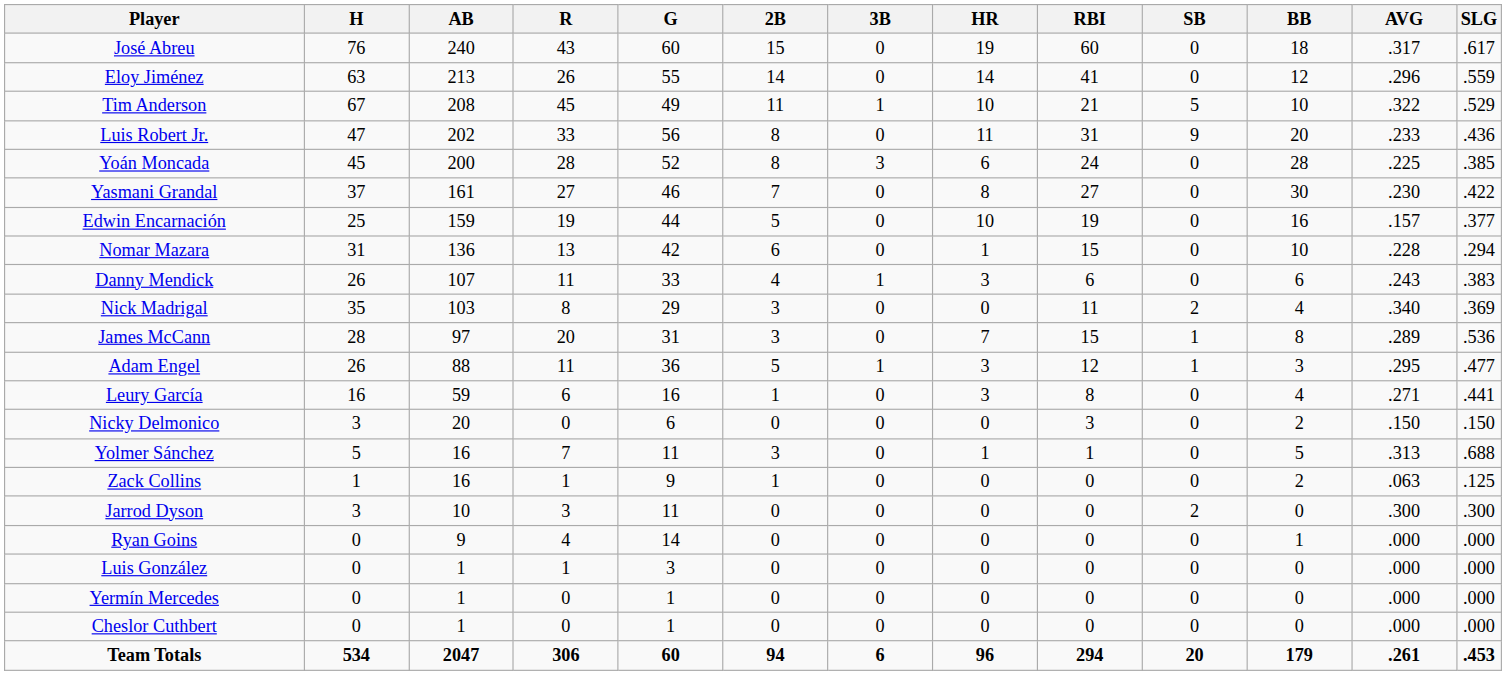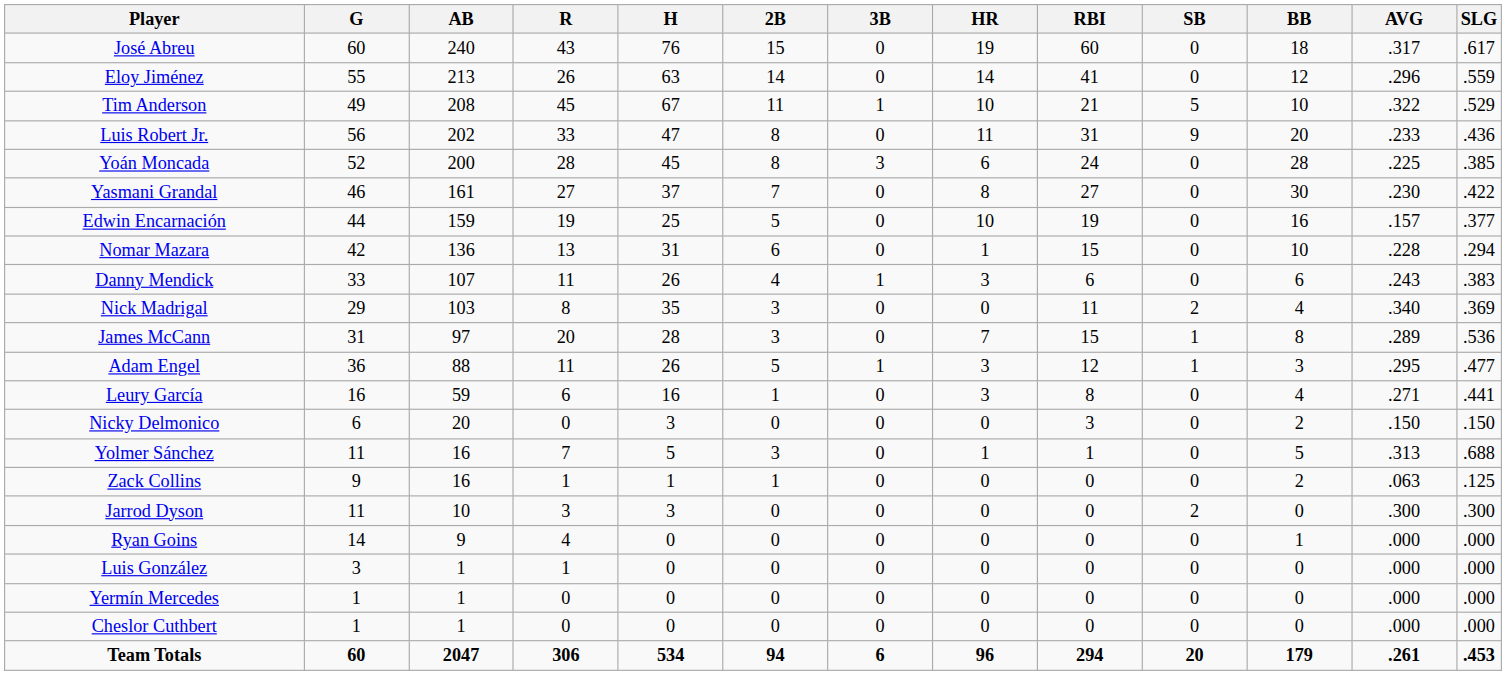 <table class=wikitable style="text-align:center">
 <tr>
 <th bgcolor=#DDDDFF; width="20%">Player</th>
-<th bgcolor=#DDDDFF; width="7%">H</th>
+<th bgcolor=#DDDDFF; width="7%">G</th>
 <th bgcolor=#DDDDFF; width="7%">AB</th>
 <th bgcolor=#DDDDFF; width="7%">R</th>
-<th bgcolor=#DDDDFF; width="7%">G</th>
+<th bgcolor=#DDDDFF; width="7%">H</th>
 <th bgcolor=#DDDDFF; width="7%">2B</th>
 <th bgcolor=#DDDDFF; width="7%">3B</th>
 <th bgcolor=#DDDDFF; width="7%">HR</th>
 <th bgcolor=#DDDDFF; width="7%">RBI</th>
 <th bgcolor=#DDDDFF; width="7%">SB</th>
 <th bgcolor=#DDDDFF; width="7%">BB</th>
 <th bgcolor=#DDDDFF; width="7%">AVG</th>
 <th bgcolor=#DDDDFF; width="7%">SLG</th>
 </tr>
 <tr>
 <td><a href='#'>José Abreu</a></td>
-<td>76</td>
+<td>60</td>
 <td>240</td>
 <td>43</td>
-<td>60</td>
+<td>76</td>
 <td>15</td>
 <td>0</td>
 <td>19</td>
 <td>60</td>
 <td>0</td>
 <td>18</td>
 <td>.317</td>
 <td>.617</td>
 </tr>
 <tr>
 <td><a href='#'>Eloy Jiménez</a></td>
-<td>63</td>
+<td>55</td>
 <td>213</td>
 <td>26</td>
-<td>55</td>
+<td>63</td>
 <td>14</td>
 <td>0</td>
 <td>14</td>
 <td>41</td>
 <td>0</td>
 <td>12</td>
 <td>.296</td>
 <td>.559</td>
 </tr>
 <tr>
 <td><a href='#'>Tim Anderson</a></td>
-<td>67</td>
+<td>49</td>
 <td>208</td>
 <td>45</td>
-<td>49</td>
+<td>67</td>
 <td>11</td>
 <td>1</td>
 <td>10</td>
 <td>21</td>
 <td>5</td>
 <td>10</td>
 <td>.322</td>
 <td>.529</td>
 </tr>
 <tr>
 <td><a href='#'>Luis Robert Jr.</a></td>
-<td>47</td>
+<td>56</td>
 <td>202</td>
 <td>33</td>
-<td>56</td>
+<td>47</td>
 <td>8</td>
 <td>0</td>
 <td>11</td>
 <td>31</td>
 <td>9</td>
 <td>20</td>
 <td>.233</td>
 <td>.436</td>
 </tr>
 <tr>
 <td><a href='#'>Yoán Moncada</a></td>
-<td>45</td>
+<td>52</td>
 <td>200</td>
 <td>28</td>
-<td>52</td>
+<td>45</td>
 <td>8</td>
 <td>3</td>
 <td>6</td>
 <td>24</td>
 <td>0</td>
 <td>28</td>
 <td>.225</td>
 <td>.385</td>
 </tr>
 <tr>
 <td><a href='#'>Yasmani Grandal</a></td>
-<td>37</td>
+<td>46</td>
 <td>161</td>
 <td>27</td>
-<td>46</td>
+<td>37</td>
 <td>7</td>
 <td>0</td>
 <td>8</td>
 <td>27</td>
 <td>0</td>
 <td>30</td>
 <td>.230</td>
 <td>.422</td>
 </tr>
 <tr>
 <td><a href='#'>Edwin Encarnación</a></td>
-<td>25</td>
+<td>44</td>
 <td>159</td>
 <td>19</td>
-<td>44</td>
+<td>25</td>
 <td>5</td>
 <td>0</td>
 <td>10</td>
 <td>19</td>
 <td>0</td>
 <td>16</td>
 <td>.157</td>
 <td>.377</td>
 </tr>
 <tr>
 <td><a href='#'>Nomar Mazara</a></td>
-<td>31</td>
+<td>42</td>
 <td>136</td>
 <td>13</td>
-<td>42</td>
+<td>31</td>
 <td>6</td>
 <td>0</td>
 <td>1</td>
 <td>15</td>
 <td>0</td>
 <td>10</td>
 <td>.228</td>
 <td>.294</td>
 </tr>
 <tr>
 <td><a href='#'>Danny Mendick</a></td>
-<td>26</td>
+<td>33</td>
 <td>107</td>
 <td>11</td>
-<td>33</td>
+<td>26</td>
 <td>4</td>
 <td>1</td>
 <td>3</td>
 <td>6</td>
 <td>0</td>
 <td>6</td>
 <td>.243</td>
 <td>.383</td>
 </tr>
 <tr>
 <td><a href='#'>Nick Madrigal</a></td>
-<td>35</td>
+<td>29</td>
 <td>103</td>
 <td>8</td>
-<td>29</td>
+<td>35</td>
 <td>3</td>
 <td>0</td>
 <td>0</td>
 <td>11</td>
 <td>2</td>
 <td>4</td>
 <td>.340</td>
 <td>.369</td>
 </tr>
 <tr>
 <td><a href='#'>James McCann</a></td>
-<td>28</td>
+<td>31</td>
 <td>97</td>
 <td>20</td>
-<td>31</td>
+<td>28</td>
 <td>3</td>
 <td>0</td>
 <td>7</td>
 <td>15</td>
 <td>1</td>
 <td>8</td>
 <td>.289</td>
 <td>.536</td>
 </tr>
 <tr>
 <td><a href='#'>Adam Engel</a></td>
-<td>26</td>
+<td>36</td>
 <td>88</td>
 <td>11</td>
-<td>36</td>
+<td>26</td>
 <td>5</td>
 <td>1</td>
 <td>3</td>
 <td>12</td>
 <td>1</td>
 <td>3</td>
 <td>.295</td>
 <td>.477</td>
 </tr>
 <tr>
 <td><a href='#'>Leury García</a></td>
 <td>16</td>
 <td>59</td>
 <td>6</td>
 <td>16</td>
 <td>1</td>
 <td>0</td>
 <td>3</td>
 <td>8</td>
 <td>0</td>
 <td>4</td>
 <td>.271</td>
 <td>.441</td>
 </tr>
 <tr>
 <td><a href='#'>Nicky Delmonico</a></td>
-<td>3</td>
+<td>6</td>
 <td>20</td>
 <td>0</td>
-<td>6</td>
+<td>3</td>
 <td>0</td>
 <td>0</td>
 <td>0</td>
 <td>3</td>
 <td>0</td>
 <td>2</td>
 <td>.150</td>
 <td>.150</td>
 </tr>
 <tr>
 <td><a href='#'>Yolmer Sánchez</a></td>
-<td>5</td>
+<td>11</td>
 <td>16</td>
 <td>7</td>
-<td>11</td>
+<td>5</td>
 <td>3</td>
 <td>0</td>
 <td>1</td>
 <td>1</td>
 <td>0</td>
 <td>5</td>
 <td>.313</td>
 <td>.688</td>
 </tr>
 <tr>
 <td><a href='#'>Zack Collins</a></td>
-<td>1</td>
+<td>9</td>
 <td>16</td>
 <td>1</td>
-<td>9</td>
+<td>1</td>
 <td>1</td>
 <td>0</td>
 <td>0</td>
 <td>0</td>
 <td>0</td>
 <td>2</td>
 <td>.063</td>
 <td>.125</td>
 </tr>
 <tr>
 <td><a href='#'>Jarrod Dyson</a></td>
-<td>3</td>
+<td>11</td>
 <td>10</td>
 <td>3</td>
-<td>11</td>
+<td>3</td>
 <td>0</td>
 <td>0</td>
 <td>0</td>
 <td>0</td>
 <td>2</td>
 <td>0</td>
 <td>.300</td>
 <td>.300</td>
 </tr>
 <tr>
 <td><a href='#'>Ryan Goins</a></td>
-<td>0</td>
+<td>14</td>
 <td>9</td>
 <td>4</td>
-<td>14</td>
+<td>0</td>
 <td>0</td>
 <td>0</td>
 <td>0</td>
 <td>0</td>
 <td>0</td>
 <td>1</td>
 <td>.000</td>
 <td>.000</td>
 </tr>
 <tr>
 <td><a href='#'>Luis González</a></td>
-<td>0</td>
+<td>3</td>
 <td>1</td>
 <td>1</td>
-<td>3</td>
+<td>0</td>
 <td>0</td>
 <td>0</td>
 <td>0</td>
 <td>0</td>
 <td>0</td>
 <td>0</td>
 <td>.000</td>
 <td>.000</td>
 </tr>
 <tr>
 <td><a href='#'>Yermín Mercedes</a></td>
-<td>0</td>
+<td>1</td>
 <td>1</td>
 <td>0</td>
-<td>1</td>
+<td>0</td>
 <td>0</td>
 <td>0</td>
 <td>0</td>
 <td>0</td>
 <td>0</td>
 <td>0</td>
 <td>.000</td>
 <td>.000</td>
 </tr>
 <tr>
 <td><a href='#'>Cheslor Cuthbert</a></td>
-<td>0</td>
+<td>1</td>
 <td>1</td>
 <td>0</td>
-<td>1</td>
+<td>0</td>
 <td>0</td>
 <td>0</td>
 <td>0</td>
 <td>0</td>
 <td>0</td>
 <td>0</td>
 <td>.000</td>
 <td>.000</td>
 </tr>
 <tr>
 <td><strong>Team Totals</strong></td>
-<td><strong>534</strong></td>
+<td><strong>60</strong></td>
 <td><strong>2047</strong></td>
 <td><strong>306</strong></td>
-<td><strong>60</strong></td>
+<td><strong>534</strong></td>
 <td><strong>94</strong></td>
 <td><strong>6</strong></td>
 <td><strong>96</strong></td>
 <td><strong>294</strong></td>
 <td><strong>20</strong></td>
 <td><strong>179</strong></td>
 <td><strong>.261</strong></td>
 <td><strong>.453</strong></td>
 </tr>
 </table>
